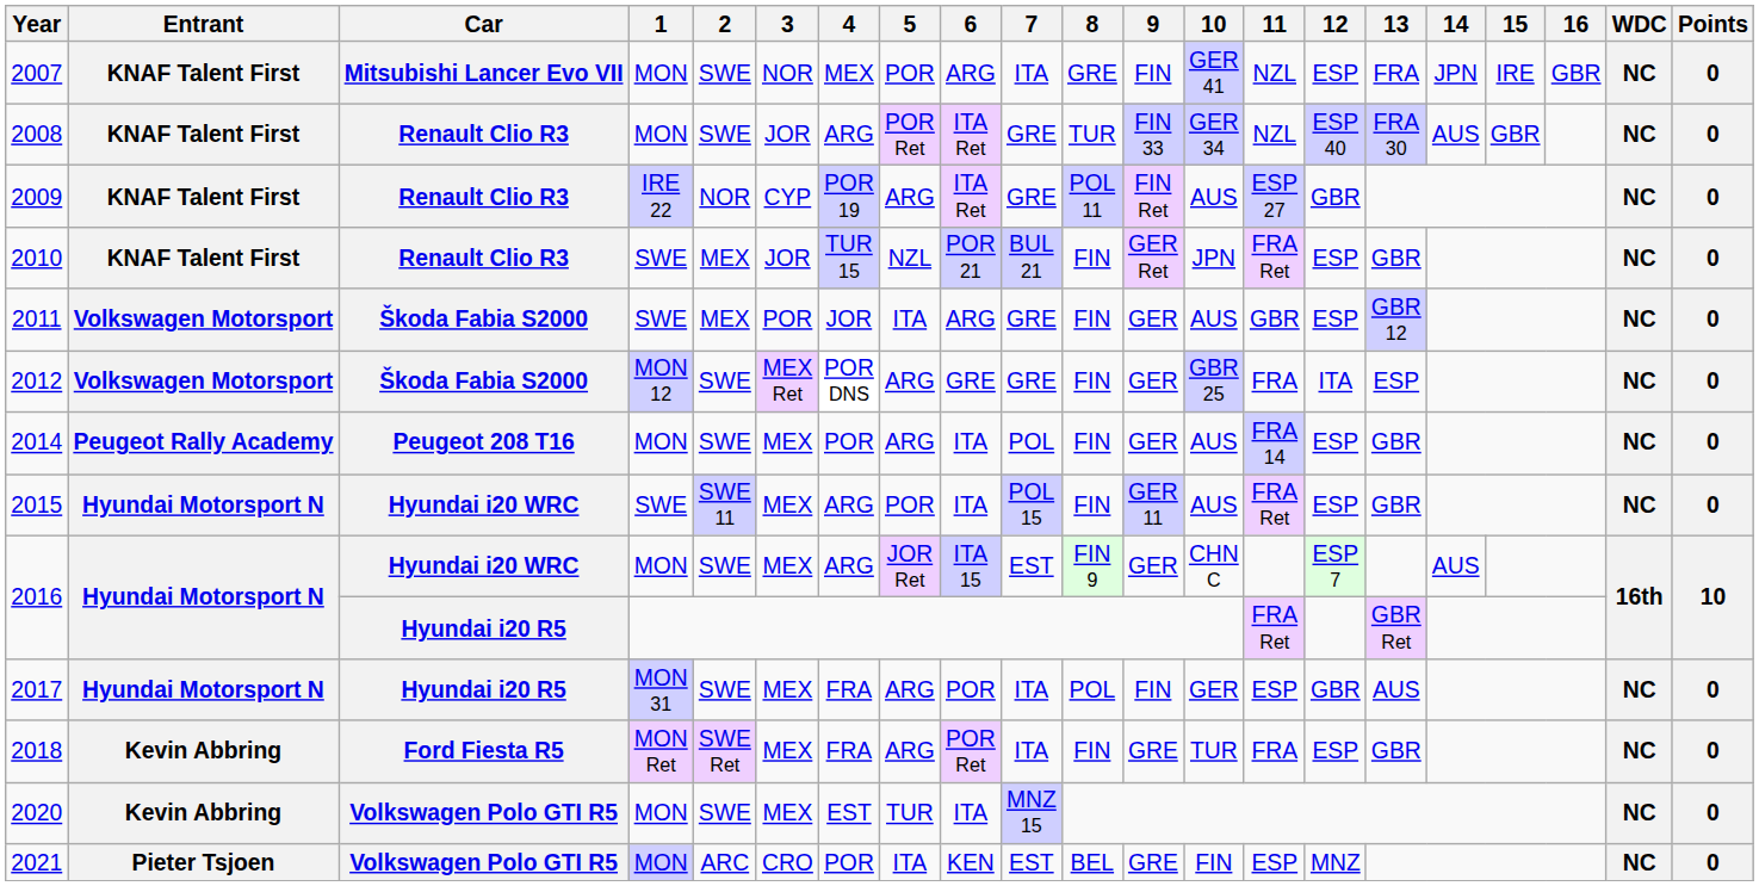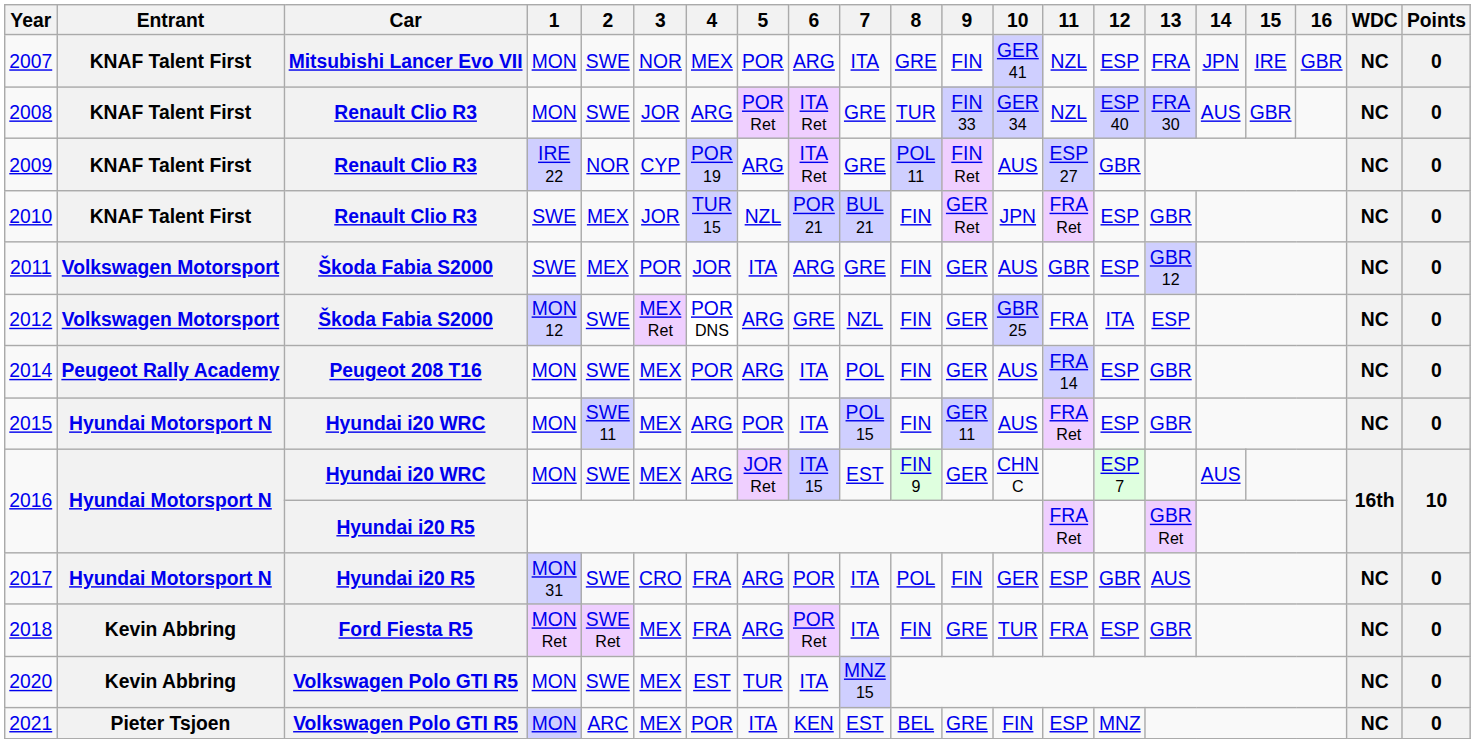 <table class="wikitable" border="1" style="text-align:center; font-size:85%;">
 <tr>
 <th>Year</th>
 <th>Entrant</th>
 <th>Car</th>
 <th>1</th>
 <th>2</th>
 <th>3</th>
 <th>4</th>
 <th>5</th>
 <th>6</th>
 <th>7</th>
 <th>8</th>
 <th>9</th>
 <th>10</th>
 <th>11</th>
 <th>12</th>
 <th>13</th>
 <th>14</th>
 <th>15</th>
 <th>16</th>
 <th>WDC</th>
 <th>Points</th>
 </tr>
 <tr>
 <td><a href='#'>2007</a></td>
 <th nowrap>KNAF Talent First</th>
 <th nowrap><a href='#'>Mitsubishi Lancer Evo VII</a></th>
 <td><a href='#'>MON</a><br><small></small></td>
 <td><a href='#'>SWE</a><br><small></small></td>
 <td><a href='#'>NOR</a><br><small></small></td>
 <td><a href='#'>MEX</a><br><small></small></td>
 <td><a href='#'>POR</a><br><small></small></td>
 <td><a href='#'>ARG</a><br><small></small></td>
 <td><a href='#'>ITA</a><br><small></small></td>
 <td><a href='#'>GRE</a><br><small></small></td>
 <td><a href='#'>FIN</a><br><small></small></td>
 <td style="background:#CFCFFF;"><a href='#'>GER</a><br><small>41</small></td>
 <td><a href='#'>NZL</a><br><small></small></td>
 <td><a href='#'>ESP</a><br><small></small></td>
 <td><a href='#'>FRA</a><br><small></small></td>
 <td><a href='#'>JPN</a><br><small></small></td>
 <td><a href='#'>IRE</a><br><small></small></td>
 <td><a href='#'>GBR</a><br><small></small></td>
 <th>NC</th>
 <th>0</th>
 </tr>
 <tr>
 <td><a href='#'>2008</a></td>
 <th nowrap>KNAF Talent First</th>
 <th nowrap><a href='#'>Renault Clio R3</a></th>
 <td><a href='#'>MON</a><br><small></small></td>
 <td><a href='#'>SWE</a><br><small></small></td>
 <td><a href='#'>JOR</a><br><small></small></td>
 <td><a href='#'>ARG</a><br><small></small></td>
 <td style="background:#EFCFFF;"><a href='#'>POR</a><br><small>Ret</small></td>
 <td style="background:#EFCFFF;"><a href='#'>ITA</a><br><small>Ret</small></td>
 <td><a href='#'>GRE</a><br><small></small></td>
 <td><a href='#'>TUR</a><br><small></small></td>
 <td style="background:#CFCFFF;"><a href='#'>FIN</a><br><small>33</small></td>
 <td style="background:#CFCFFF;"><a href='#'>GER</a><br><small>34</small></td>
 <td><a href='#'>NZL</a><br><small></small></td>
 <td style="background:#CFCFFF;"><a href='#'>ESP</a><br><small>40</small></td>
 <td style="background:#CFCFFF;"><a href='#'>FRA</a><br><small>30</small></td>
 <td><a href='#'>AUS</a></td>
 <td><a href='#'>GBR</a><br><small></small></td>
 <td></td>
 <th>NC</th>
 <th>0</th>
 </tr>
 <tr>
 <td><a href='#'>2009</a></td>
 <th nowrap>KNAF Talent First</th>
 <th nowrap><a href='#'>Renault Clio R3</a></th>
 <td style="background:#CFCFFF;"><a href='#'>IRE</a><br><small>22</small></td>
 <td><a href='#'>NOR</a><br><small></small></td>
 <td><a href='#'>CYP</a><br><small></small></td>
 <td style="background:#CFCFFF;"><a href='#'>POR</a><br><small>19</small></td>
 <td><a href='#'>ARG</a><br><small></small></td>
 <td style="background:#EFCFFF;"><a href='#'>ITA</a><br><small>Ret</small></td>
 <td><a href='#'>GRE</a><br><small></small></td>
 <td style="background:#CFCFFF;"><a href='#'>POL</a><br><small>11</small></td>
 <td style="background:#EFCFFF;"><a href='#'>FIN</a><br><small>Ret</small></td>
 <td><a href='#'>AUS</a><br><small></small></td>
 <td style="background:#CFCFFF;"><a href='#'>ESP</a><br><small>27</small></td>
 <td><a href='#'>GBR</a><br><small></small></td>
 <td colspan=4></td>
 <th>NC</th>
 <th>0</th>
 </tr>
 <tr>
 <td><a href='#'>2010</a></td>
 <th nowrap>KNAF Talent First</th>
 <th nowrap><a href='#'>Renault Clio R3</a></th>
 <td><a href='#'>SWE</a><br><small></small></td>
 <td><a href='#'>MEX</a><br><small></small></td>
 <td><a href='#'>JOR</a><br><small></small></td>
 <td style="background:#CFCFFF;"><a href='#'>TUR</a><br><small>15</small></td>
 <td><a href='#'>NZL</a><br><small></small></td>
 <td style="background:#CFCFFF;"><a href='#'>POR</a><br><small>21</small></td>
 <td style="background:#CFCFFF;"><a href='#'>BUL</a><br><small>21</small></td>
 <td><a href='#'>FIN</a><br><small></small></td>
 <td style="background:#EFCFFF;"><a href='#'>GER</a><br><small>Ret</small></td>
 <td><a href='#'>JPN</a><br><small></small></td>
 <td style="background:#EFCFFF;"><a href='#'>FRA</a><br><small>Ret</small></td>
 <td><a href='#'>ESP</a><br><small></small></td>
 <td><a href='#'>GBR</a><br><small></small></td>
 <td colspan=3></td>
 <th>NC</th>
 <th>0</th>
 </tr>
 <tr>
 <td><a href='#'>2011</a></td>
 <th nowrap><a href='#'>Volkswagen Motorsport</a></th>
 <th nowrap><a href='#'>Škoda Fabia S2000</a></th>
 <td><a href='#'>SWE</a></td>
 <td><a href='#'>MEX</a></td>
 <td><a href='#'>POR</a></td>
 <td><a href='#'>JOR</a></td>
 <td><a href='#'>ITA</a></td>
 <td><a href='#'>ARG</a></td>
 <td><a href='#'>GRE</a></td>
 <td><a href='#'>FIN</a></td>
 <td><a href='#'>GER</a></td>
 <td><a href='#'>AUS</a></td>
 <td><a href='#'>GBR</a></td>
 <td><a href='#'>ESP</a></td>
 <td style="background:#CFCFFF;"><a href='#'>GBR</a><br><small>12</small></td>
 <td colspan=3></td>
 <th>NC</th>
 <th>0</th>
 </tr>
 <tr>
 <td><a href='#'>2012</a></td>
 <th nowrap><a href='#'>Volkswagen Motorsport</a></th>
 <th nowrap><a href='#'>Škoda Fabia S2000</a></th>
 <td style="background:#CFCFFF;"><a href='#'>MON</a><br><small>12</small></td>
 <td><a href='#'>SWE</a></td>
 <td style="background:#EFCFFF;"><a href='#'>MEX</a><br><small>Ret</small></td>
 <td style="background:#FFFFFF;"><a href='#'>POR</a><br><small>DNS</small></td>
 <td><a href='#'>ARG</a></td>
 <td><a href='#'>GRE</a></td>
-<td><a href='#'>GRE</a><br><small></small></td>
+<td><a href='#'>NZL</a></td>
 <td><a href='#'>FIN</a></td>
 <td><a href='#'>GER</a></td>
 <td style="background:#CFCFFF;"><a href='#'>GBR</a><br><small>25</small></td>
 <td><a href='#'>FRA</a></td>
 <td><a href='#'>ITA</a></td>
 <td><a href='#'>ESP</a></td>
 <td colspan=3></td>
 <th>NC</th>
 <th>0</th>
 </tr>
 <tr>
 <td><a href='#'>2014</a></td>
 <th nowrap><a href='#'>Peugeot Rally Academy</a></th>
 <th nowrap><a href='#'>Peugeot 208 T16</a></th>
 <td><a href='#'>MON</a></td>
 <td><a href='#'>SWE</a></td>
 <td><a href='#'>MEX</a></td>
 <td><a href='#'>POR</a></td>
 <td><a href='#'>ARG</a></td>
 <td><a href='#'>ITA</a></td>
 <td><a href='#'>POL</a></td>
 <td><a href='#'>FIN</a></td>
 <td><a href='#'>GER</a></td>
 <td><a href='#'>AUS</a></td>
 <td style="background:#CFCFFF;"><a href='#'>FRA</a><br><small>14</small></td>
 <td><a href='#'>ESP</a></td>
 <td><a href='#'>GBR</a></td>
 <td colspan=3></td>
 <th>NC</th>
 <th>0</th>
 </tr>
 <tr>
 <td><a href='#'>2015</a></td>
 <th nowrap><a href='#'>Hyundai Motorsport N</a></th>
 <th nowrap><a href='#'>Hyundai i20 WRC</a></th>
-<td><a href='#'>SWE</a><br><small></small></td>
+<td><a href='#'>MON</a></td>
 <td style="background:#CFCFFF;"><a href='#'>SWE</a><br><small>11</small></td>
 <td><a href='#'>MEX</a></td>
 <td><a href='#'>ARG</a></td>
 <td><a href='#'>POR</a></td>
 <td><a href='#'>ITA</a></td>
 <td style="background:#CFCFFF;"><a href='#'>POL</a><br><small>15</small></td>
 <td><a href='#'>FIN</a></td>
 <td style="background:#CFCFFF;"><a href='#'>GER</a><br><small>11</small></td>
 <td><a href='#'>AUS</a></td>
 <td style="background:#EFCFFF;"><a href='#'>FRA</a><br><small>Ret</small></td>
 <td><a href='#'>ESP</a></td>
 <td><a href='#'>GBR</a></td>
 <td colspan=3></td>
 <th>NC</th>
 <th>0</th>
 </tr>
 <tr>
 <td rowspan=2><a href='#'>2016</a></td>
 <th rowspan=2 nowrap><a href='#'>Hyundai Motorsport N</a></th>
 <th nowrap><a href='#'>Hyundai i20 WRC</a></th>
 <td><a href='#'>MON</a></td>
 <td><a href='#'>SWE</a></td>
 <td><a href='#'>MEX</a></td>
 <td><a href='#'>ARG</a></td>
 <td style="background:#EFCFFF;"><a href='#'>JOR</a><br><small>Ret</small></td>
 <td style="background:#CFCFFF;"><a href='#'>ITA</a><br><small>15</small></td>
 <td><a href='#'>EST</a></td>
 <td style="background:#DFFFDF;"><a href='#'>FIN</a> <br><small>9</small></td>
 <td><a href='#'>GER</a></td>
 <td><a href='#'>CHN</a><br><small>C</small></td>
 <td></td>
 <td style="background:#DFFFDF;"><a href='#'>ESP</a><br><small>7</small></td>
 <td></td>
 <td><a href='#'>AUS</a></td>
 <td colspan=2></td>
 <th rowspan=2>16th</th>
 <th rowspan=2>10</th>
 </tr>
 <tr>
 <th nowrap><a href='#'>Hyundai i20 R5</a></th>
 <td colspan=10></td>
 <td style="background:#EFCFFF;"><a href='#'>FRA</a><br><small>Ret</small></td>
 <td></td>
 <td style="background:#EFCFFF;"><a href='#'>GBR</a><br><small>Ret</small></td>
 <td colspan=3></td>
 </tr>
 <tr>
 <td><a href='#'>2017</a></td>
 <th nowrap><a href='#'>Hyundai Motorsport N</a></th>
 <th nowrap><a href='#'>Hyundai i20 R5</a></th>
 <td style="background:#CFCFFF;"><a href='#'>MON</a><br><small>31</small></td>
 <td><a href='#'>SWE</a></td>
-<td><a href='#'>MEX</a></td>
+<td><a href='#'>CRO</a></td>
 <td><a href='#'>FRA</a></td>
 <td><a href='#'>ARG</a></td>
 <td><a href='#'>POR</a></td>
 <td><a href='#'>ITA</a></td>
 <td><a href='#'>POL</a></td>
 <td><a href='#'>FIN</a></td>
 <td><a href='#'>GER</a></td>
 <td><a href='#'>ESP</a></td>
 <td><a href='#'>GBR</a></td>
 <td><a href='#'>AUS</a></td>
 <td colspan=3></td>
 <th>NC</th>
 <th>0</th>
 </tr>
 <tr>
 <td><a href='#'>2018</a></td>
 <th nowrap>Kevin Abbring</th>
 <th nowrap><a href='#'>Ford Fiesta R5</a></th>
 <td style="background:#EFCFFF;"><a href='#'>MON</a><br><small>Ret</small></td>
 <td style="background:#EFCFFF;"><a href='#'>SWE</a><br><small>Ret</small></td>
 <td><a href='#'>MEX</a></td>
 <td><a href='#'>FRA</a></td>
 <td><a href='#'>ARG</a></td>
 <td style="background:#EFCFFF;"><a href='#'>POR</a><br><small>Ret</small></td>
 <td><a href='#'>ITA</a></td>
 <td><a href='#'>FIN</a></td>
 <td><a href='#'>GRE</a></td>
 <td><a href='#'>TUR</a></td>
 <td><a href='#'>FRA</a></td>
 <td><a href='#'>ESP</a></td>
 <td><a href='#'>GBR</a></td>
 <td colspan=3></td>
 <th>NC</th>
 <th>0</th>
 </tr>
 <tr>
 <td><a href='#'>2020</a></td>
 <th nowrap>Kevin Abbring</th>
 <th nowrap><a href='#'>Volkswagen Polo GTI R5</a></th>
 <td><a href='#'>MON</a></td>
 <td><a href='#'>SWE</a></td>
 <td><a href='#'>MEX</a></td>
 <td><a href='#'>EST</a></td>
 <td><a href='#'>TUR</a></td>
 <td><a href='#'>ITA</a></td>
 <td style="background:#CFCFFF;"><a href='#'>MNZ</a><br><small>15</small></td>
 <td colspan=9></td>
 <th>NC</th>
 <th>0</th>
 </tr>
 <tr>
 <td><a href='#'>2021</a></td>
 <th nowrap>Pieter Tsjoen</th>
 <th nowrap><a href='#'>Volkswagen Polo GTI R5</a></th>
 <td style="background:#CFCFFF;"><a href='#'>MON</a><br></td>
 <td><a href='#'>ARC</a></td>
-<td><a href='#'>CRO</a></td>
+<td><a href='#'>MEX</a></td>
 <td><a href='#'>POR</a></td>
 <td><a href='#'>ITA</a></td>
 <td><a href='#'>KEN</a></td>
 <td><a href='#'>EST</a></td>
 <td><a href='#'>BEL</a></td>
 <td><a href='#'>GRE</a></td>
 <td><a href='#'>FIN</a></td>
 <td><a href='#'>ESP</a></td>
 <td><a href='#'>MNZ</a></td>
 <td colspan=4></td>
 <th>NC</th>
 <th>0</th>
 </tr>
 <tr>
 </tr>
 </table>
